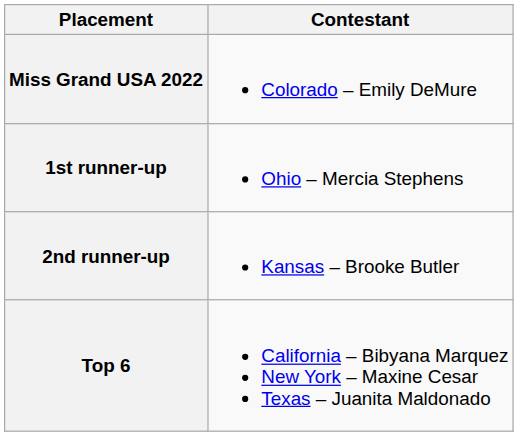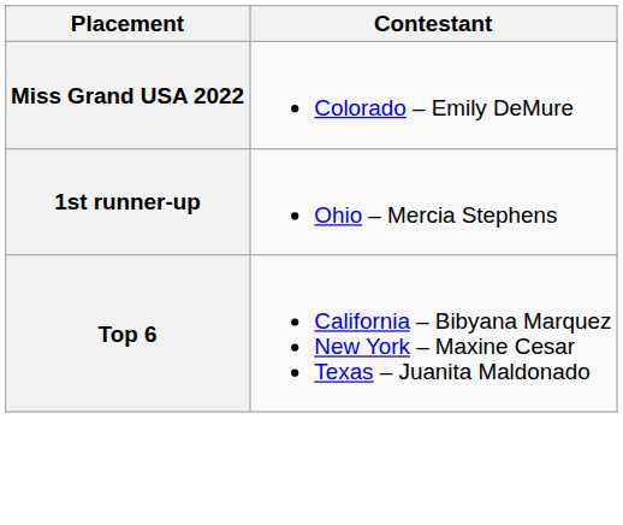 <table class="wikitable sortable" style="font-size: 95%;">
 <tr>
 <th>Placement</th>
 <th>Contestant</th>
 </tr>
 <tr>
 <th>Miss Grand USA 2022</th>
 <td><br><ul><li><a href='#'>Colorado</a> – Emily DeMure</li></ul></td>
 </tr>
 <tr>
 <th>1st runner-up</th>
 <td><br><ul><li><a href='#'>Ohio</a> – Mercia Stephens</li></ul></td>
 </tr>
 <tr>
-<th>2nd runner-up</th>
-<td><br><ul><li><a href='#'>Kansas</a> – Brooke Butler</li></ul></td>
-</tr>
-<tr>
 <th>Top 6</th>
 <td><br><ul><li><a href='#'>California</a> – Bibyana Marquez</li><li><a href='#'>New York</a> – Maxine Cesar</li><li><a href='#'>Texas</a> – Juanita Maldonado</li></ul></td>
 </tr>
 </table>
